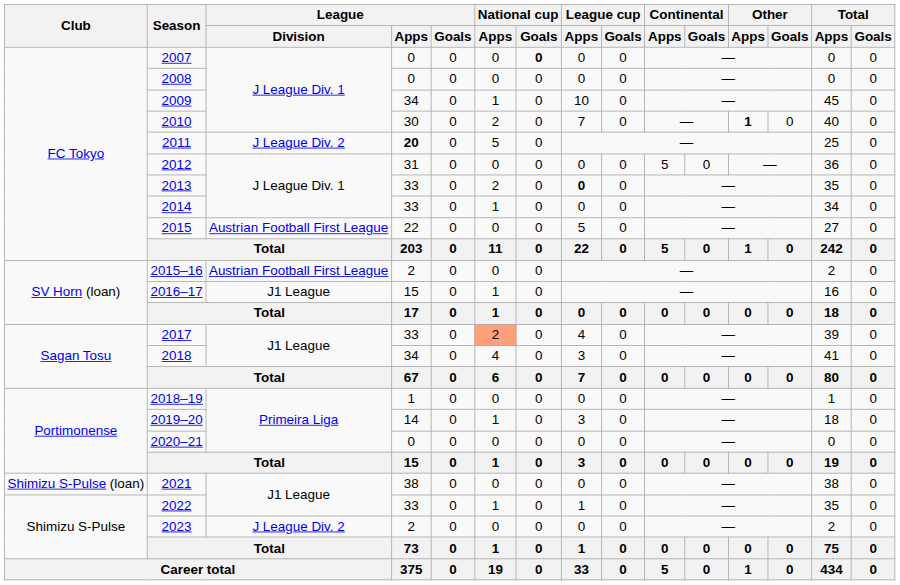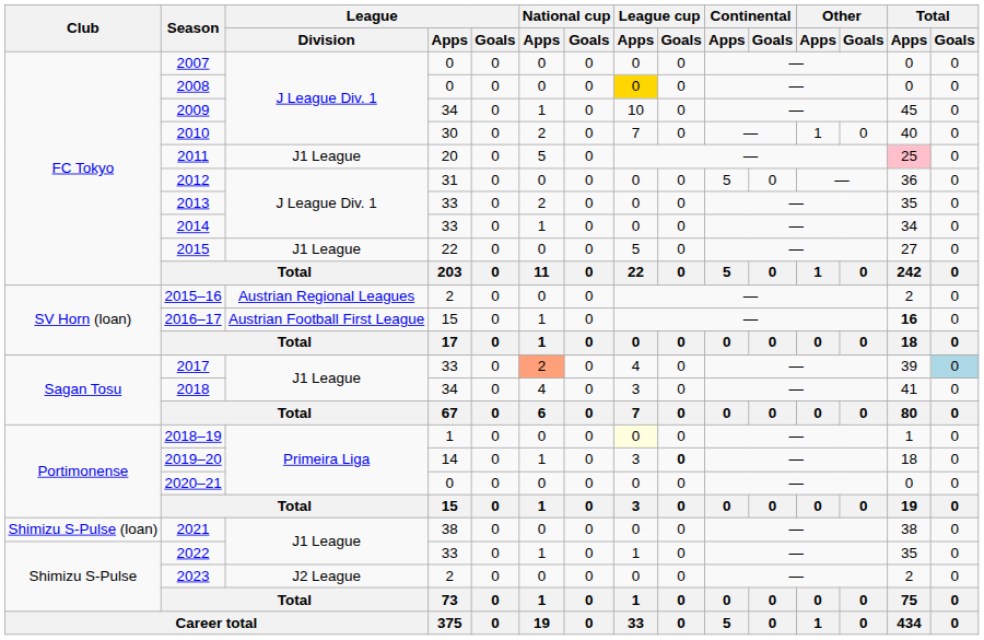 <table class="wikitable" style="text-align:center">
 <tr>
 <th rowspan="2">Club</th>
 <th rowspan="2">Season</th>
 <th colspan="3">League</th>
 <th colspan="2">National cup</th>
 <th colspan="2">League cup</th>
 <th colspan="2">Continental</th>
 <th colspan="2">Other</th>
 <th colspan="2">Total</th>
 </tr>
 <tr>
 <th>Division</th>
 <th>Apps</th>
 <th>Goals</th>
 <th>Apps</th>
 <th>Goals</th>
 <th>Apps</th>
 <th>Goals</th>
 <th>Apps</th>
 <th>Goals</th>
 <th>Apps</th>
 <th>Goals</th>
 <th>Apps</th>
 <th>Goals</th>
 </tr>
 <tr>
 <td rowspan="10"><a href='#'>FC Tokyo</a></td>
 <td><a href='#'>2007</a></td>
 <td rowspan="4"><a href='#'>J League Div. 1</a></td>
 <td>0</td>
 <td>0</td>
 <td>0</td>
-<td><strong>0</strong></td>
+<td>0</td>
 <td>0</td>
 <td>0</td>
 <td colspan="4">—</td>
 <td>0</td>
 <td>0</td>
 </tr>
 <tr>
 <td><a href='#'>2008</a></td>
 <td>0</td>
 <td>0</td>
 <td>0</td>
 <td>0</td>
-<td>0</td>
+<td style="background: gold;">0</td>
 <td>0</td>
 <td colspan="4">—</td>
 <td>0</td>
 <td>0</td>
 </tr>
 <tr>
 <td><a href='#'>2009</a></td>
 <td>34</td>
 <td>0</td>
 <td>1</td>
 <td>0</td>
 <td>10</td>
 <td>0</td>
 <td colspan="4">—</td>
 <td>45</td>
 <td>0</td>
 </tr>
 <tr>
 <td><a href='#'>2010</a></td>
 <td>30</td>
 <td>0</td>
 <td>2</td>
 <td>0</td>
 <td>7</td>
 <td>0</td>
 <td colspan="2">—</td>
-<td><strong>1</strong></td>
+<td>1</td>
 <td>0</td>
 <td>40</td>
 <td>0</td>
 </tr>
 <tr>
 <td><a href='#'>2011</a></td>
-<td><a href='#'>J League Div. 2</a></td>
-<td><strong>20</strong></td>
+<td>J1 League</td>
+<td>20</td>
 <td>0</td>
 <td>5</td>
 <td>0</td>
 <td colspan="6">—</td>
-<td>25</td>
+<td style="background: pink;">25</td>
 <td>0</td>
 </tr>
 <tr>
 <td><a href='#'>2012</a></td>
 <td rowspan="3">J League Div. 1</td>
 <td>31</td>
 <td>0</td>
 <td>0</td>
 <td>0</td>
 <td>0</td>
 <td>0</td>
 <td>5</td>
 <td>0</td>
 <td colspan="2">—</td>
 <td>36</td>
 <td>0</td>
 </tr>
 <tr>
 <td><a href='#'>2013</a></td>
 <td>33</td>
 <td>0</td>
 <td>2</td>
 <td>0</td>
-<td><strong>0</strong></td>
+<td>0</td>
 <td>0</td>
 <td colspan="4">—</td>
 <td>35</td>
 <td>0</td>
 </tr>
 <tr>
 <td><a href='#'>2014</a></td>
 <td>33</td>
 <td>0</td>
 <td>1</td>
 <td>0</td>
 <td>0</td>
 <td>0</td>
 <td colspan="4">—</td>
 <td>34</td>
 <td>0</td>
 </tr>
 <tr>
 <td><a href='#'>2015</a></td>
-<td><a href='#'>Austrian Football First League</a></td>
+<td>J1 League</td>
 <td>22</td>
 <td>0</td>
 <td>0</td>
 <td>0</td>
 <td>5</td>
 <td>0</td>
 <td colspan="4">—</td>
 <td>27</td>
 <td>0</td>
 </tr>
 <tr>
 <th colspan="2">Total</th>
 <th>203</th>
 <th>0</th>
 <th>11</th>
 <th>0</th>
 <th>22</th>
 <th>0</th>
 <th>5</th>
 <th>0</th>
 <th>1</th>
 <th>0</th>
 <th>242</th>
 <th>0</th>
 </tr>
 <tr>
 <td rowspan="3"><a href='#'>SV Horn</a> (loan)</td>
 <td><a href='#'>2015–16</a></td>
-<td><a href='#'>Austrian Football First League</a></td>
+<td><a href='#'>Austrian Regional Leagues</a></td>
 <td>2</td>
 <td>0</td>
 <td>0</td>
 <td>0</td>
 <td colspan="6">—</td>
 <td>2</td>
 <td>0</td>
 </tr>
 <tr>
 <td><a href='#'>2016–17</a></td>
-<td>J1 League</td>
+<td><a href='#'>Austrian Football First League</a></td>
 <td>15</td>
 <td>0</td>
 <td>1</td>
 <td>0</td>
 <td colspan="6">—</td>
-<td>16</td>
+<td><strong>16</strong></td>
 <td>0</td>
 </tr>
 <tr>
 <th colspan="2">Total</th>
 <th>17</th>
 <th>0</th>
 <th>1</th>
 <th>0</th>
 <th>0</th>
 <th>0</th>
 <th>0</th>
 <th>0</th>
 <th>0</th>
 <th>0</th>
 <th>18</th>
 <th>0</th>
 </tr>
 <tr>
 <td rowspan="3"><a href='#'>Sagan Tosu</a></td>
 <td><a href='#'>2017</a></td>
 <td rowspan="2">J1 League</td>
 <td>33</td>
 <td>0</td>
 <td style="background: lightsalmon;">2</td>
 <td>0</td>
 <td>4</td>
 <td>0</td>
 <td colspan="4">—</td>
 <td>39</td>
-<td>0</td>
+<td style="background: lightblue;">0</td>
 </tr>
 <tr>
 <td><a href='#'>2018</a></td>
 <td>34</td>
 <td>0</td>
 <td>4</td>
 <td>0</td>
 <td>3</td>
 <td>0</td>
 <td colspan="4">—</td>
 <td>41</td>
 <td>0</td>
 </tr>
 <tr>
 <th colspan="2">Total</th>
 <th>67</th>
 <th>0</th>
 <th>6</th>
 <th>0</th>
 <th>7</th>
 <th>0</th>
 <th>0</th>
 <th>0</th>
 <th>0</th>
 <th>0</th>
 <th>80</th>
 <th>0</th>
 </tr>
 <tr>
 <td rowspan="4"><a href='#'>Portimonense</a></td>
 <td><a href='#'>2018–19</a></td>
 <td rowspan="3"><a href='#'>Primeira Liga</a></td>
 <td>1</td>
 <td>0</td>
 <td>0</td>
 <td>0</td>
-<td>0</td>
+<td style="background: lightyellow;">0</td>
 <td>0</td>
 <td colspan="4">—</td>
 <td>1</td>
 <td>0</td>
 </tr>
 <tr>
 <td><a href='#'>2019–20</a></td>
 <td>14</td>
 <td>0</td>
 <td>1</td>
 <td>0</td>
 <td>3</td>
-<td>0</td>
+<td><strong>0</strong></td>
 <td colspan="4">—</td>
 <td>18</td>
 <td>0</td>
 </tr>
 <tr>
 <td><a href='#'>2020–21</a></td>
 <td>0</td>
 <td>0</td>
 <td>0</td>
 <td>0</td>
 <td>0</td>
 <td>0</td>
 <td colspan="4">—</td>
 <td>0</td>
 <td>0</td>
 </tr>
 <tr>
 <th colspan="2">Total</th>
 <th>15</th>
 <th>0</th>
 <th>1</th>
 <th>0</th>
 <th>3</th>
 <th>0</th>
 <th>0</th>
 <th>0</th>
 <th>0</th>
 <th>0</th>
 <th>19</th>
 <th>0</th>
 </tr>
 <tr>
 <td><a href='#'>Shimizu S-Pulse</a> (loan)</td>
 <td><a href='#'>2021</a></td>
 <td rowspan="2">J1 League</td>
 <td>38</td>
 <td>0</td>
 <td>0</td>
 <td>0</td>
 <td>0</td>
 <td>0</td>
 <td colspan="4">—</td>
 <td>38</td>
 <td>0</td>
 </tr>
 <tr>
 <td rowspan="3">Shimizu S-Pulse</td>
 <td><a href='#'>2022</a></td>
 <td>33</td>
 <td>0</td>
 <td>1</td>
 <td>0</td>
 <td>1</td>
 <td>0</td>
 <td colspan="4">—</td>
 <td>35</td>
 <td>0</td>
 </tr>
 <tr>
 <td><a href='#'>2023</a></td>
-<td><a href='#'>J League Div. 2</a></td>
+<td>J2 League</td>
 <td>2</td>
 <td>0</td>
 <td>0</td>
 <td>0</td>
 <td>0</td>
 <td>0</td>
 <td colspan="4">—</td>
 <td>2</td>
 <td>0</td>
 </tr>
 <tr>
 <th colspan="2">Total</th>
 <th>73</th>
 <th>0</th>
 <th>1</th>
 <th>0</th>
 <th>1</th>
 <th>0</th>
 <th>0</th>
 <th>0</th>
 <th>0</th>
 <th>0</th>
 <th>75</th>
 <th>0</th>
 </tr>
 <tr>
 <th colspan="3">Career total</th>
 <th>375</th>
 <th>0</th>
 <th>19</th>
 <th>0</th>
 <th>33</th>
 <th>0</th>
 <th>5</th>
 <th>0</th>
 <th>1</th>
 <th>0</th>
 <th>434</th>
 <th>0</th>
 </tr>
 </table>
